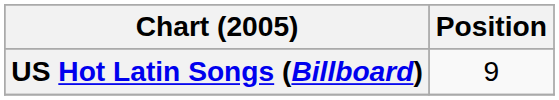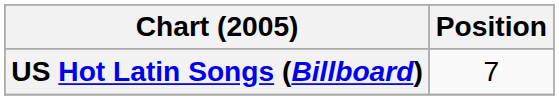 <table class="wikitable sortable plainrowheaders">
 <tr>
 <th>Chart (2005)</th>
 <th>Position</th>
 </tr>
 <tr>
 <th scope="row">US <a href='#'>Hot Latin Songs</a> (<em><a href='#'>Billboard</a></em>)</th>
-<td style="text-align:center;">9</td>
+<td style="text-align:center;">7</td>
 </tr>
 <tr>
 </tr>
 </table>
